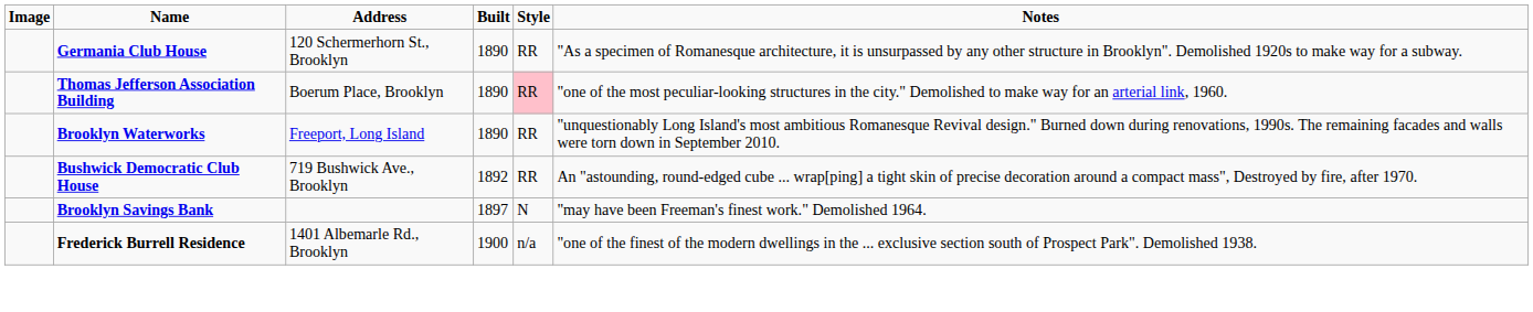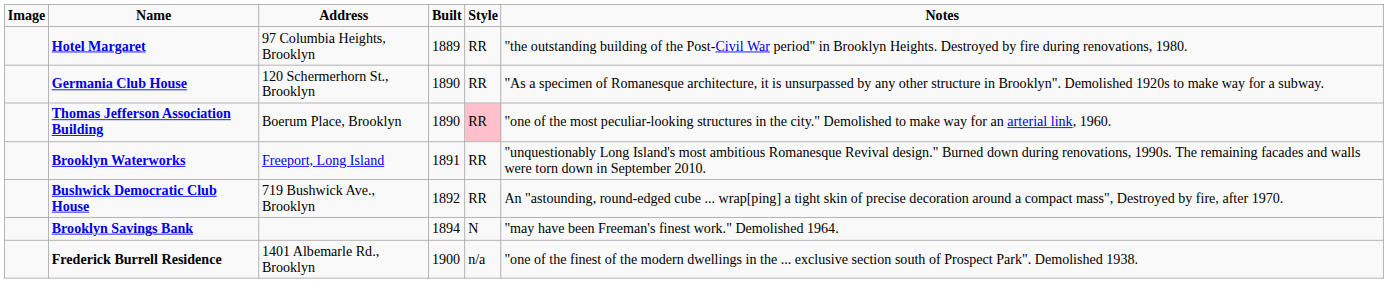 <table class="wikitable">
 <tr>
 <td align="center"><strong>Image</strong></td>
 <td align="center"><strong>Name</strong></td>
 <td align="center"><strong>Address</strong></td>
 <td align="center"><strong>Built</strong></td>
 <td align="center"><strong>Style</strong></td>
 <td align="center"><strong>Notes</strong></td>
+</tr>
+<tr align="left">
+<td></td>
+<td><strong><a href='#'>Hotel Margaret</a></strong></td>
+<td>97 Columbia Heights, Brooklyn</td>
+<td>1889</td>
+<td>RR</td>
+<td align="left">"the outstanding building of the Post-<a href='#'>Civil War</a> period" in Brooklyn Heights. Destroyed by fire during renovations, 1980.</td>
 </tr>
 <tr align="left">
 <td></td>
 <td><strong><a href='#'>Germania Club House</a></strong></td>
 <td>120 Schermerhorn St., Brooklyn</td>
 <td>1890</td>
 <td>RR</td>
 <td align="left">"As a specimen of Romanesque architecture, it is unsurpassed by any other structure in Brooklyn". Demolished 1920s to make way for a subway.</td>
 </tr>
 <tr align="left">
 <td></td>
 <td><strong><a href='#'>Thomas Jefferson Association Building</a></strong></td>
 <td>Boerum Place, Brooklyn</td>
 <td>1890</td>
 <td style="background: pink;">RR</td>
 <td align="left">"one of the most peculiar-looking structures in the city." Demolished to make way for an <a href='#'>arterial link</a>, 1960.</td>
 </tr>
 <tr align="left">
 <td></td>
 <td><strong><a href='#'>Brooklyn Waterworks</a></strong></td>
 <td><a href='#'>Freeport, Long Island</a></td>
-<td>1890</td>
+<td>1891</td>
 <td>RR</td>
 <td align="left">"unquestionably Long Island's most ambitious Romanesque Revival design." Burned down during renovations, 1990s. The remaining facades and walls were torn down in September 2010.</td>
 </tr>
 <tr align="left">
 <td></td>
 <td><strong><a href='#'>Bushwick Democratic Club House</a></strong></td>
 <td>719 Bushwick Ave., Brooklyn</td>
 <td>1892</td>
 <td>RR</td>
 <td align="left">An "astounding, round-edged cube ... wrap[ping] a tight skin of precise decoration around a compact mass", Destroyed by fire, after 1970.</td>
 </tr>
 <tr align="left">
 <td></td>
 <td><strong><a href='#'>Brooklyn Savings Bank</a></strong></td>
 <td></td>
-<td>1897</td>
+<td>1894</td>
 <td>N</td>
 <td align="left">"may have been Freeman's finest work." Demolished 1964.</td>
 </tr>
 <tr align="left">
 <td></td>
 <td><strong>Frederick Burrell Residence</strong></td>
 <td>1401 Albemarle Rd., Brooklyn</td>
 <td>1900</td>
 <td>n/a</td>
 <td align="left">"one of the finest of the modern dwellings in the ... exclusive section south of Prospect Park". Demolished 1938.</td>
 </tr>
 </table>
